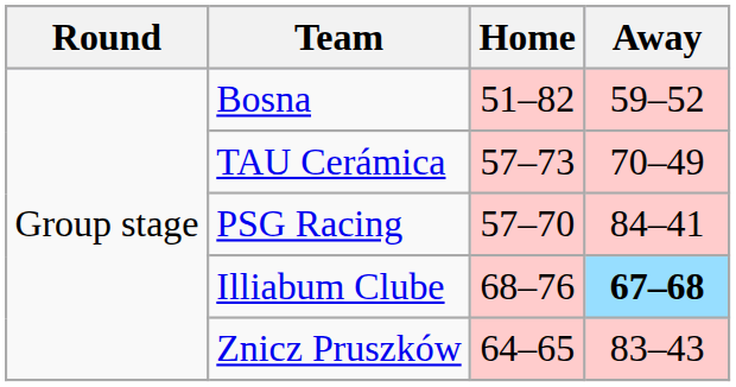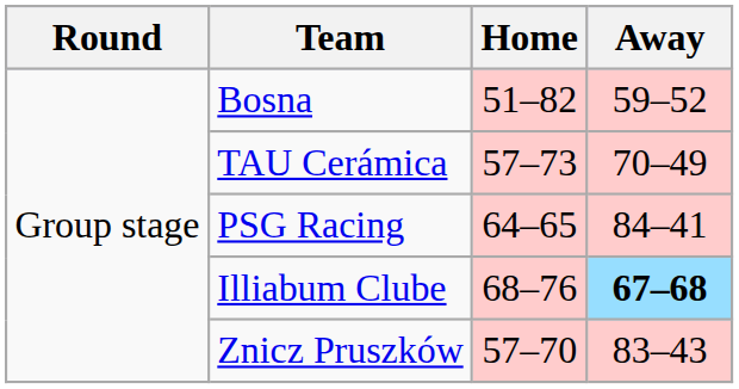 <table class="wikitable" style="text-align: left; font-size:95%">
 <tr bgcolor="#ccccff">
 <th>Round</th>
 <th>Team</th>
 <th>Home</th>
 <th>  Away  </th>
 </tr>
 <tr>
 <td rowspan=5>Group stage</td>
 <td> <a href='#'>Bosna</a></td>
 <td align="center" bgcolor=#FFCCCC>51–82</td>
 <td align="center" bgcolor=#FFCCCC>59–52</td>
 </tr>
 <tr>
 <td> <a href='#'>TAU Cerámica</a></td>
 <td align="center" bgcolor=#FFCCCC>57–73</td>
 <td align="center" bgcolor=#FFCCCC>70–49</td>
 </tr>
 <tr>
 <td> <a href='#'>PSG Racing</a></td>
-<td align="center" bgcolor=#FFCCCC>57–70</td>
+<td align="center" bgcolor=#FFCCCC>64–65</td>
 <td align="center" bgcolor=#FFCCCC>84–41</td>
 </tr>
 <tr>
 <td> <a href='#'>Illiabum Clube</a></td>
 <td align="center" bgcolor=#FFCCCC>68–76</td>
 <td align="center" bgcolor=#97DEFF><strong>67–68</strong></td>
 </tr>
 <tr>
 <td> <a href='#'>Znicz Pruszków</a></td>
-<td align="center" bgcolor=#FFCCCC>64–65</td>
+<td align="center" bgcolor=#FFCCCC>57–70</td>
 <td align="center" bgcolor=#FFCCCC>83–43</td>
 </tr>
 </table>
